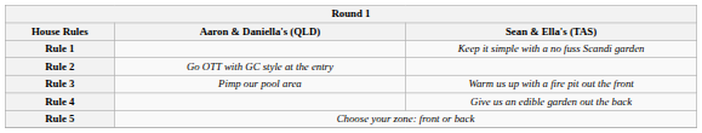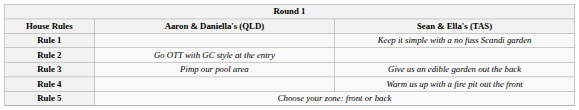 <table class="wikitable plainrowheaders" style="text-align:center; font-size:90%; width:65em;">
 <tr>
 <th colspan="3" >Round 1</th>
 </tr>
 <tr>
 <th style="width:15%;">House Rules</th>
 <th style="width:40%;">Aaron & Daniella's (QLD)</th>
 <th style="width:40%;">Sean & Ella's (TAS)</th>
 </tr>
 <tr>
 <th>Rule 1</th>
 <td></td>
 <td><em>Keep it simple with a no fuss Scandi garden</em></td>
 </tr>
 <tr>
 <th>Rule 2</th>
 <td><em>Go OTT with GC style at the entry</em></td>
 <td></td>
 </tr>
 <tr>
 <th>Rule 3</th>
 <td><em>Pimp our pool area</em></td>
-<td><em>Warm us up with a fire pit out the front</em></td>
+<td><em>Give us an edible garden out the back</em></td>
 </tr>
 <tr>
 <th>Rule 4</th>
 <td></td>
-<td><em>Give us an edible garden out the back</em></td>
+<td><em>Warm us up with a fire pit out the front</em></td>
 </tr>
 <tr>
 <th>Rule 5</th>
 <td colspan="2"><em>Choose your zone: front or back</em></td>
 </tr>
 <tr>
 </tr>
 </table>
